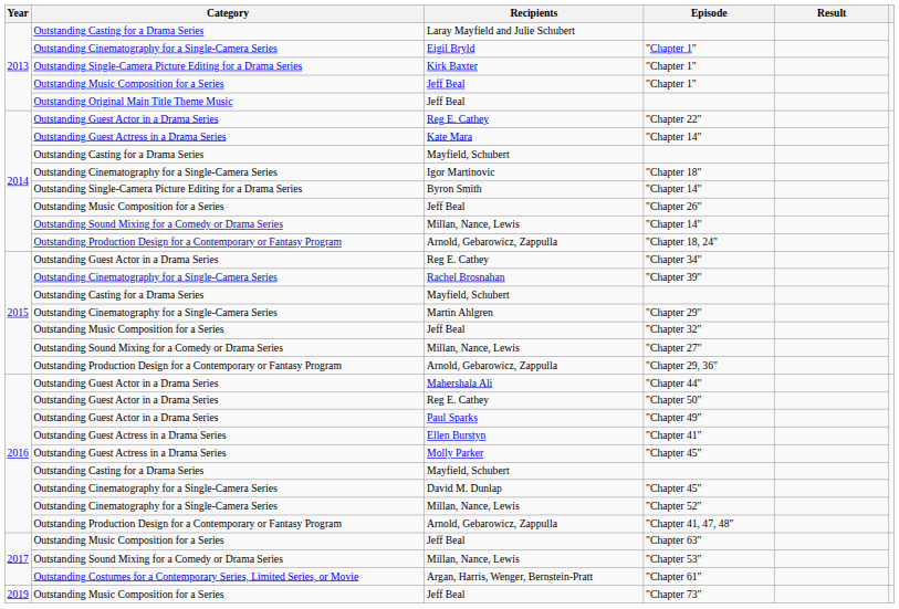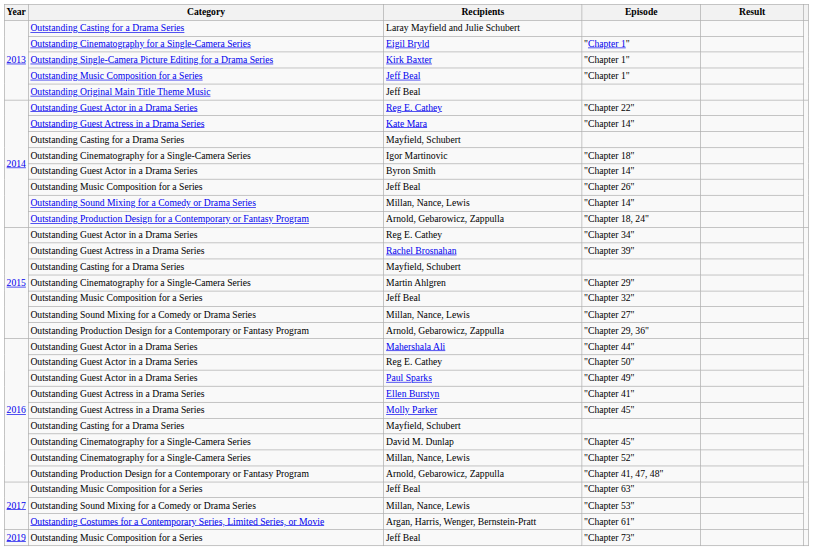 <table class="wikitable plainrowheaders" style="font-size: 90%" width=95%>
 <tr>
 <th scope="col" style="width:2%;">Year</th>
 <th scope="col" style="width:45%;">Category</th>
 <th scope="col" style="width:25%;">Recipients</th>
 <th scope="col" style="width:15%;">Episode</th>
 <th scope="col" style="width:15%;">Result</th>
 <th scope="col" class="unsortable" style="width:1%;"></th>
 </tr>
 <tr>
 <td rowspan=5 style="text-align:center;"><a href='#'>2013</a></td>
 <td><a href='#'>Outstanding Casting for a Drama Series</a></td>
 <td>Laray Mayfield and Julie Schubert</td>
 <td></td>
 <td></td>
 <td rowspan=5 style="text-align:center;"></td>
 </tr>
 <tr>
 <td><a href='#'>Outstanding Cinematography for a Single-Camera Series</a></td>
 <td><a href='#'>Eigil Bryld</a></td>
 <td>"<a href='#'>Chapter 1</a>"</td>
 <td></td>
 </tr>
 <tr>
 <td><a href='#'>Outstanding Single-Camera Picture Editing for a Drama Series</a></td>
 <td><a href='#'>Kirk Baxter</a></td>
 <td>"Chapter 1"</td>
 <td></td>
 </tr>
 <tr>
 <td><a href='#'>Outstanding Music Composition for a Series</a></td>
 <td><a href='#'>Jeff Beal</a></td>
 <td>"Chapter 1"</td>
 <td></td>
 </tr>
 <tr>
 <td><a href='#'>Outstanding Original Main Title Theme Music</a></td>
 <td>Jeff Beal</td>
 <td></td>
 <td></td>
 </tr>
 <tr>
 <td rowspan=8 style="text-align:center;"><a href='#'>2014</a></td>
 <td><a href='#'>Outstanding Guest Actor in a Drama Series</a></td>
 <td><a href='#'>Reg E. Cathey</a></td>
 <td>"Chapter 22"</td>
 <td></td>
 <td rowspan=8 style="text-align:center;"><br></td>
 </tr>
 <tr>
 <td><a href='#'>Outstanding Guest Actress in a Drama Series</a></td>
 <td><a href='#'>Kate Mara</a></td>
 <td>"Chapter 14"</td>
 <td></td>
 </tr>
 <tr>
 <td>Outstanding Casting for a Drama Series</td>
 <td>Mayfield, Schubert</td>
 <td></td>
 <td></td>
 </tr>
 <tr>
 <td>Outstanding Cinematography for a Single-Camera Series</td>
 <td>Igor Martinovic</td>
 <td>"Chapter 18"</td>
 <td></td>
 </tr>
 <tr>
-<td>Outstanding Single-Camera Picture Editing for a Drama Series</td>
+<td>Outstanding Guest Actor in a Drama Series</td>
 <td>Byron Smith</td>
 <td>"Chapter 14"</td>
 <td></td>
 </tr>
 <tr>
 <td>Outstanding Music Composition for a Series</td>
 <td>Jeff Beal</td>
 <td>"Chapter 26"</td>
 <td></td>
 </tr>
 <tr>
 <td><a href='#'>Outstanding Sound Mixing for a Comedy or Drama Series</a></td>
 <td>Millan, Nance, Lewis</td>
 <td>"Chapter 14"</td>
 <td></td>
 </tr>
 <tr>
 <td><a href='#'>Outstanding Production Design for a Contemporary or Fantasy Program</a></td>
 <td>Arnold, Gebarowicz, Zappulla</td>
 <td>"Chapter 18, 24"</td>
 <td></td>
 </tr>
 <tr>
 <td rowspan=7 style="text-align:center;"><a href='#'>2015</a></td>
 <td>Outstanding Guest Actor in a Drama Series</td>
 <td>Reg E. Cathey</td>
 <td>"Chapter 34"</td>
 <td></td>
 <td rowspan=7 style="text-align:center;"></td>
 </tr>
 <tr>
-<td><a href='#'>Outstanding Cinematography for a Single-Camera Series</a></td>
+<td>Outstanding Guest Actress in a Drama Series</td>
 <td><a href='#'>Rachel Brosnahan</a></td>
 <td>"Chapter 39"</td>
 <td></td>
 </tr>
 <tr>
 <td>Outstanding Casting for a Drama Series</td>
 <td>Mayfield, Schubert</td>
 <td></td>
 <td></td>
 </tr>
 <tr>
 <td>Outstanding Cinematography for a Single-Camera Series</td>
 <td>Martin Ahlgren</td>
 <td>"Chapter 29"</td>
 <td></td>
 </tr>
 <tr>
 <td>Outstanding Music Composition for a Series</td>
 <td>Jeff Beal</td>
 <td>"Chapter 32"</td>
 <td></td>
 </tr>
 <tr>
 <td>Outstanding Sound Mixing for a Comedy or Drama Series</td>
 <td>Millan, Nance, Lewis</td>
 <td>"Chapter 27"</td>
 <td></td>
 </tr>
 <tr>
 <td>Outstanding Production Design for a Contemporary or Fantasy Program</td>
 <td>Arnold, Gebarowicz, Zappulla</td>
 <td>"Chapter 29, 36"</td>
 <td></td>
 </tr>
 <tr>
 <td rowspan=9 style="text-align:center;"><a href='#'>2016</a></td>
 <td>Outstanding Guest Actor in a Drama Series</td>
 <td><a href='#'>Mahershala Ali</a></td>
 <td>"Chapter 44"</td>
 <td></td>
 <td rowspan=9 style="text-align:center;"></td>
 </tr>
 <tr>
 <td>Outstanding Guest Actor in a Drama Series</td>
 <td>Reg E. Cathey</td>
 <td>"Chapter 50"</td>
 <td></td>
 </tr>
 <tr>
 <td>Outstanding Guest Actor in a Drama Series</td>
 <td><a href='#'>Paul Sparks</a></td>
 <td>"Chapter 49"</td>
 <td></td>
 </tr>
 <tr>
 <td>Outstanding Guest Actress in a Drama Series</td>
 <td><a href='#'>Ellen Burstyn</a></td>
 <td>"Chapter 41"</td>
 <td></td>
 </tr>
 <tr>
 <td>Outstanding Guest Actress in a Drama Series</td>
 <td><a href='#'>Molly Parker</a></td>
 <td>"Chapter 45"</td>
 <td></td>
 </tr>
 <tr>
 <td>Outstanding Casting for a Drama Series</td>
 <td>Mayfield, Schubert</td>
 <td></td>
 <td></td>
 </tr>
 <tr>
 <td>Outstanding Cinematography for a Single-Camera Series</td>
 <td>David M. Dunlap</td>
 <td>"Chapter 45"</td>
 <td></td>
 </tr>
 <tr>
 <td>Outstanding Cinematography for a Single-Camera Series</td>
 <td>Millan, Nance, Lewis</td>
 <td>"Chapter 52"</td>
 <td></td>
 </tr>
 <tr>
 <td>Outstanding Production Design for a Contemporary or Fantasy Program</td>
 <td>Arnold, Gebarowicz, Zappulla</td>
 <td>"Chapter 41, 47, 48"</td>
 <td></td>
 </tr>
 <tr>
 <td rowspan=3 style="text-align:center;"><a href='#'>2017</a></td>
 <td>Outstanding Music Composition for a Series</td>
 <td>Jeff Beal</td>
 <td>"Chapter 63"</td>
 <td></td>
 <td rowspan=3></td>
 </tr>
 <tr>
 <td>Outstanding Sound Mixing for a Comedy or Drama Series</td>
 <td>Millan, Nance, Lewis</td>
 <td>"Chapter 53"</td>
 <td></td>
 </tr>
 <tr>
 <td><a href='#'>Outstanding Costumes for a Contemporary Series, Limited Series, or Movie</a></td>
 <td>Argan, Harris, Wenger, Bernstein-Pratt</td>
 <td>"Chapter 61"</td>
 <td></td>
 </tr>
 <tr>
 <td style="text-align:center;"><a href='#'>2019</a></td>
 <td>Outstanding Music Composition for a Series</td>
 <td>Jeff Beal</td>
 <td>"Chapter 73"</td>
 <td></td>
 <td style="text-align:center;"></td>
 </tr>
 </table>
